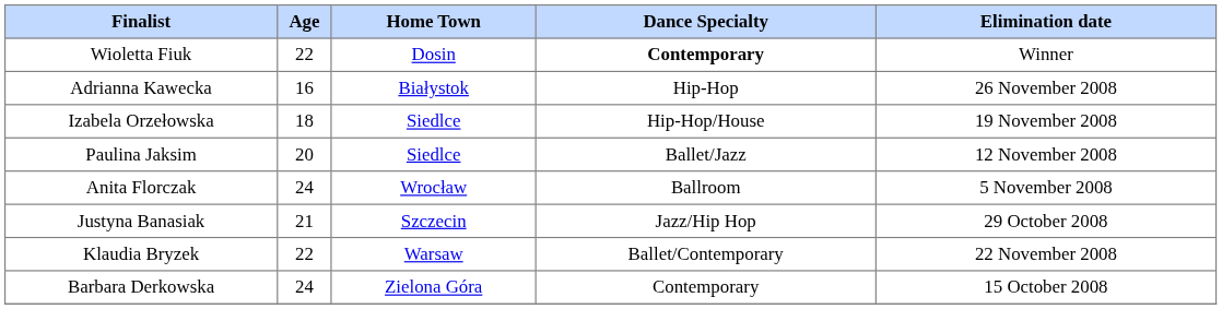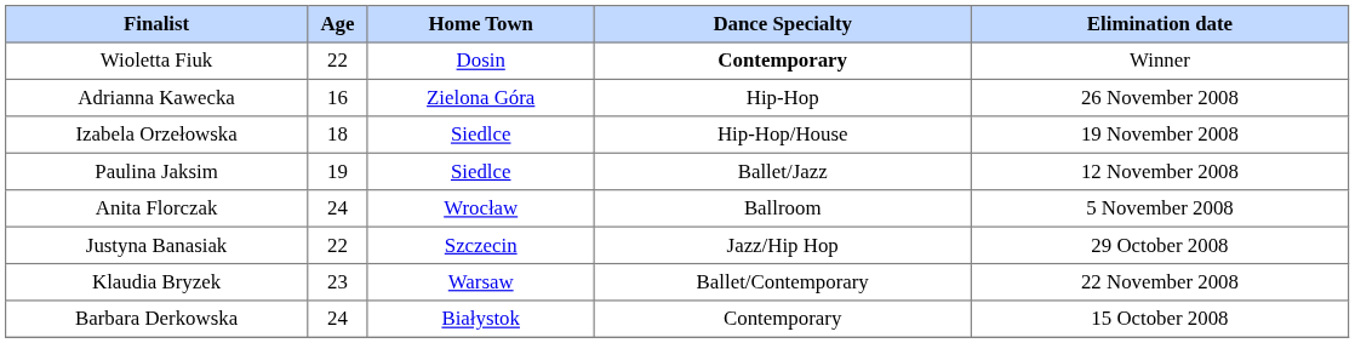 <table border="1" cellpadding="4" cellspacing="0" style="text-align:center; font-size:90%; border-collapse:collapse;" width=75%>
 <tr style="background:#C1D8FF;">
 <th width=20%>Finalist</th>
 <th width=4%; align=center>Age</th>
 <th width=15%>Home Town</th>
 <th width=25%>Dance Specialty</th>
 <th width=25%>Elimination date</th>
 </tr>
 <tr>
 <td>Wioletta Fiuk</td>
 <td>22</td>
 <td><a href='#'>Dosin</a></td>
 <td><strong>Contemporary</strong></td>
 <td>Winner</td>
 </tr>
 <tr>
 <td>Adrianna Kawecka</td>
 <td>16</td>
-<td><a href='#'>Białystok</a></td>
+<td><a href='#'>Zielona Góra</a></td>
 <td>Hip-Hop</td>
 <td>26 November 2008</td>
 </tr>
 <tr>
 <td>Izabela Orzełowska</td>
 <td>18</td>
 <td><a href='#'>Siedlce</a></td>
 <td>Hip-Hop/House</td>
 <td>19 November 2008</td>
 </tr>
 <tr>
 <td>Paulina Jaksim</td>
-<td>20</td>
+<td>19</td>
 <td><a href='#'>Siedlce</a></td>
 <td>Ballet/Jazz</td>
 <td>12 November 2008</td>
 </tr>
 <tr>
 <td>Anita Florczak</td>
 <td>24</td>
 <td><a href='#'>Wrocław</a></td>
 <td>Ballroom</td>
 <td>5 November 2008</td>
 </tr>
 <tr>
 <td>Justyna Banasiak</td>
-<td>21</td>
+<td>22</td>
 <td><a href='#'>Szczecin</a></td>
 <td>Jazz/Hip Hop</td>
 <td>29 October 2008</td>
 </tr>
 <tr>
 <td>Klaudia Bryzek</td>
-<td>22</td>
+<td>23</td>
 <td><a href='#'>Warsaw</a></td>
 <td>Ballet/Contemporary</td>
 <td>22 November 2008</td>
 </tr>
 <tr>
 <td>Barbara Derkowska</td>
 <td>24</td>
-<td><a href='#'>Zielona Góra</a></td>
+<td><a href='#'>Białystok</a></td>
 <td>Contemporary</td>
 <td>15 October 2008</td>
 </tr>
 <tr>
 </tr>
 </table>
